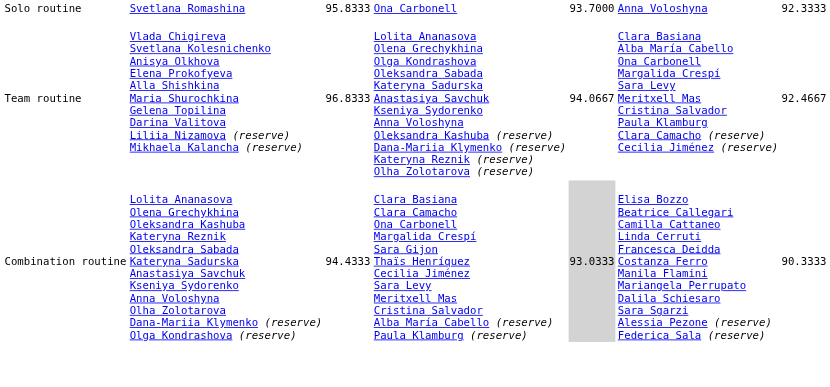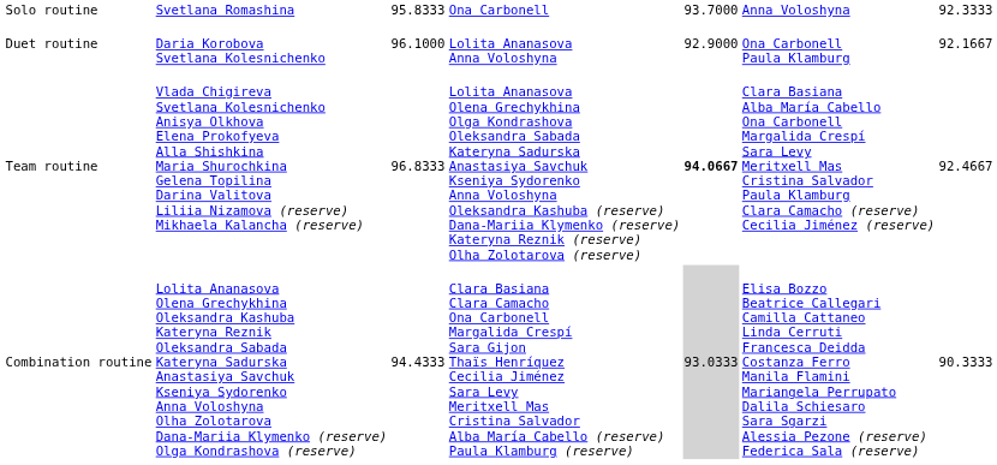 <table>
 <tr>
 <td>Solo routine<br></td>
 <td><a href='#'>Svetlana Romashina</a><br></td>
 <td>95.8333</td>
 <td><a href='#'>Ona Carbonell</a><br></td>
 <td>93.7000</td>
 <td><a href='#'>Anna Voloshyna</a><br></td>
 <td>92.3333</td>
 </tr>
 <tr>
+<td>Duet routine<br></td>
+<td><br><a href='#'>Daria Korobova</a><br><a href='#'>Svetlana Kolesnichenko</a></td>
+<td>96.1000</td>
+<td><br><a href='#'>Lolita Ananasova</a><br><a href='#'>Anna Voloshyna</a></td>
+<td>92.9000</td>
+<td><br><a href='#'>Ona Carbonell</a><br><a href='#'>Paula Klamburg</a></td>
+<td>92.1667</td>
+</tr>
+<tr>
 <td>Team routine<br></td>
 <td valign=top><br><a href='#'>Vlada Chigireva</a><br><a href='#'>Svetlana Kolesnichenko</a><br><a href='#'>Anisya Olkhova</a><br><a href='#'>Elena Prokofyeva</a><br><a href='#'>Alla Shishkina</a><br><a href='#'>Maria Shurochkina</a><br><a href='#'>Gelena Topilina</a><br><a href='#'>Darina Valitova</a><br><a href='#'>Liliia Nizamova</a> <em>(reserve)</em><br><a href='#'>Mikhaela Kalancha</a> <em>(reserve)</em></td>
 <td>96.8333</td>
 <td valign=top><br><a href='#'>Lolita Ananasova</a><br><a href='#'>Olena Grechykhina</a><br><a href='#'>Olga Kondrashova</a><br><a href='#'>Oleksandra Sabada</a><br><a href='#'>Kateryna Sadurska</a><br><a href='#'>Anastasiya Savchuk</a><br><a href='#'>Kseniya Sydorenko</a><br><a href='#'>Anna Voloshyna</a><br><a href='#'>Oleksandra Kashuba</a> <em>(reserve)</em><br><a href='#'>Dana-Mariia Klymenko</a> <em>(reserve)</em><br><a href='#'>Kateryna Reznik</a> <em>(reserve)</em><br><a href='#'>Olha Zolotarova</a> <em>(reserve)</em></td>
-<td>94.0667</td>
+<td><strong>94.0667</strong></td>
 <td valign=top><br><a href='#'>Clara Basiana</a><br><a href='#'>Alba María Cabello</a><br><a href='#'>Ona Carbonell</a><br><a href='#'>Margalida Crespí</a><br><a href='#'>Sara Levy</a><br><a href='#'>Meritxell Mas</a><br><a href='#'>Cristina Salvador</a><br><a href='#'>Paula Klamburg</a><br><a href='#'>Clara Camacho</a> <em>(reserve)</em><br><a href='#'>Cecilia Jiménez</a> <em>(reserve)</em></td>
 <td>92.4667</td>
 </tr>
 <tr>
 <td>Combination routine<br></td>
 <td valign=top><br><a href='#'>Lolita Ananasova</a><br><a href='#'>Olena Grechykhina</a><br><a href='#'>Oleksandra Kashuba</a><br><a href='#'>Kateryna Reznik</a><br><a href='#'>Oleksandra Sabada</a><br><a href='#'>Kateryna Sadurska</a><br><a href='#'>Anastasiya Savchuk</a><br><a href='#'>Kseniya Sydorenko</a><br><a href='#'>Anna Voloshyna</a><br><a href='#'>Olha Zolotarova</a><br><a href='#'>Dana-Mariia Klymenko</a> <em>(reserve)</em><br><a href='#'>Olga Kondrashova</a> <em>(reserve)</em></td>
 <td>94.4333</td>
 <td valign=top><br><a href='#'>Clara Basiana</a><br><a href='#'>Clara Camacho</a><br><a href='#'>Ona Carbonell</a><br><a href='#'>Margalida Crespí</a><br><a href='#'>Sara Gijon</a><br><a href='#'>Thaïs Henríquez</a><br><a href='#'>Cecilia Jiménez</a><br><a href='#'>Sara Levy</a><br><a href='#'>Meritxell Mas</a><br><a href='#'>Cristina Salvador</a><br><a href='#'>Alba María Cabello</a> <em>(reserve)</em><br><a href='#'>Paula Klamburg</a> <em>(reserve)</em></td>
 <td style="background: lightgrey;">93.0333</td>
 <td valign=top><br><a href='#'>Elisa Bozzo</a><br><a href='#'>Beatrice Callegari</a><br><a href='#'>Camilla Cattaneo</a><br><a href='#'>Linda Cerruti</a><br><a href='#'>Francesca Deidda</a><br><a href='#'>Costanza Ferro</a><br><a href='#'>Manila Flamini</a><br><a href='#'>Mariangela Perrupato</a><br><a href='#'>Dalila Schiesaro</a><br><a href='#'>Sara Sgarzi</a><br><a href='#'>Alessia Pezone</a> <em>(reserve)</em><br><a href='#'>Federica Sala</a> <em>(reserve)</em></td>
 <td>90.3333</td>
 </tr>
 </table>
